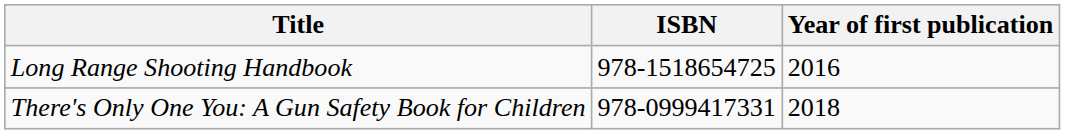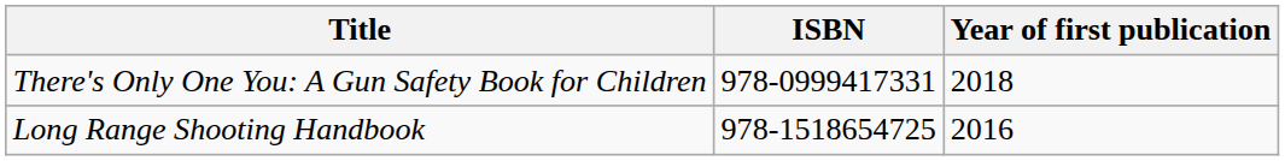 <table class="wikitable sortable" border="1">
 <tr>
 <th>Title</th>
 <th>ISBN</th>
 <th>Year of first publication</th>
 </tr>
 <tr>
+<td><em>There's Only One You: A Gun Safety Book for Children</em></td>
+<td>978-0999417331</td>
+<td>2018</td>
+</tr>
+<tr>
 <td><em>Long Range Shooting Handbook</em></td>
 <td>978-1518654725</td>
 <td>2016</td>
 </tr>
-<tr>
-<td><em>There's Only One You: A Gun Safety Book for Children</em></td>
-<td>978-0999417331</td>
-<td>2018</td>
-</tr>
 </table>
